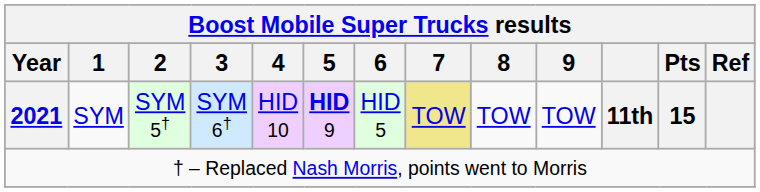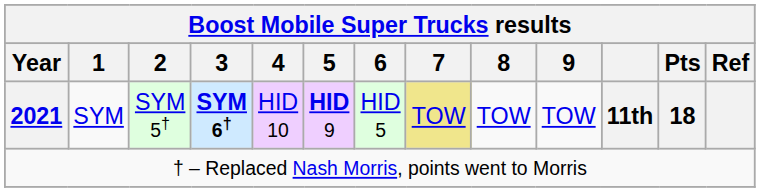 <table class="wikitable" style="text-align:center; font-size:80%">
 <tr>
 <th colspan=45><a href='#'>Boost Mobile Super Trucks</a> results</th>
 </tr>
 <tr>
 <th>Year</th>
 <th>1</th>
 <th>2</th>
 <th>3</th>
 <th>4</th>
 <th>5</th>
 <th>6</th>
 <th>7</th>
 <th>8</th>
 <th>9</th>
 <th></th>
 <th>Pts</th>
 <th>Ref</th>
 </tr>
 <tr>
 <th><a href='#'>2021</a></th>
 <td><a href='#'>SYM</a></td>
 <td style="background:#DFFFDF;"><a href='#'>SYM</a><br><small>5<sup>†</sup></small></td>
-<td style="background:#CFEAFF;"><a href='#'>SYM</a><br><small>6<sup>†</sup></small></td>
+<td style="background:#CFEAFF;"><strong><a href='#'>SYM</a><br><small>6<sup>†</sup></small></strong></td>
 <td style="background:#EFCFFF;"><a href='#'>HID</a><br><small>10</small></td>
 <td style="background:#EFCFFF;"><strong><a href='#'>HID</a></strong><br><small>9</small></td>
 <td style="background:#DFFFDF;"><a href='#'>HID</a><br><small>5</small></td>
 <td style="background: khaki;"><a href='#'>TOW</a></td>
 <td><a href='#'>TOW</a></td>
 <td><a href='#'>TOW</a></td>
 <th>11th</th>
-<th>15</th>
+<th>18</th>
 <th></th>
 </tr>
 <tr>
 <td colspan=45><small>† – Replaced <a href='#'>Nash Morris</a>, points went to Morris</small></td>
 </tr>
 </table>
